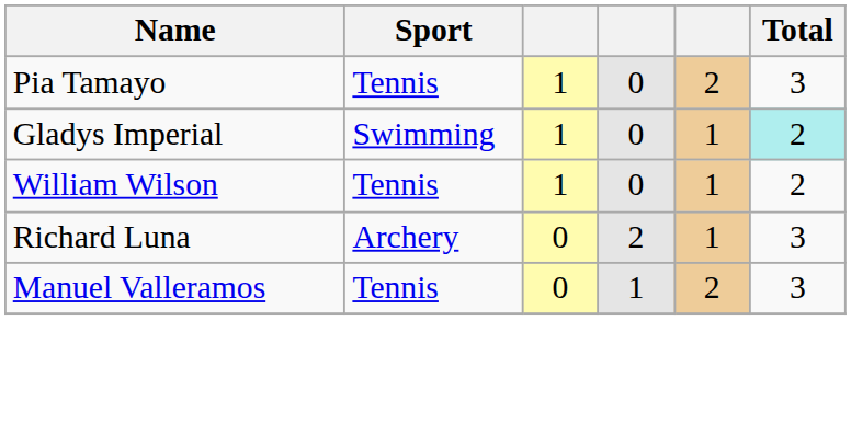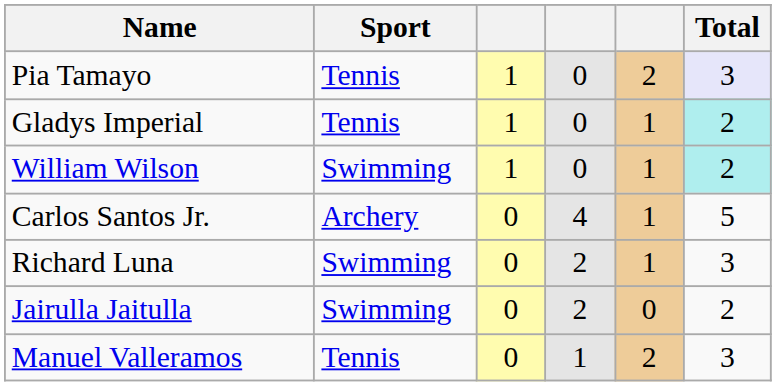 <table class="wikitable" style="font-size:100%; text-align:center;">
 <tr>
 <th width="160">Name</th>
 <th width="80">Sport</th>
 <th width="30"></th>
 <th width="30"></th>
 <th width="30"></th>
 <th width="40">Total</th>
 </tr>
 <tr>
 <td align=left>Pia Tamayo</td>
 <td align=left><a href='#'>Tennis</a></td>
 <td bgcolor=#fffcaf>1</td>
 <td bgcolor=#e5e5e5>0</td>
 <td bgcolor=#eecc99>2</td>
-<td>3</td>
+<td style="background: lavender;">3</td>
 </tr>
 <tr>
 <td align=left>Gladys Imperial</td>
+<td align=left><a href='#'>Tennis</a></td>
+<td bgcolor=#fffcaf>1</td>
+<td bgcolor=#e5e5e5>0</td>
+<td bgcolor=#eecc99>1</td>
+<td style="background: paleturquoise;">2</td>
+</tr>
+<tr>
+<td align=left><a href='#'>William Wilson</a></td>
 <td align=left><a href='#'>Swimming</a></td>
 <td bgcolor=#fffcaf>1</td>
 <td bgcolor=#e5e5e5>0</td>
 <td bgcolor=#eecc99>1</td>
 <td style="background: paleturquoise;">2</td>
 </tr>
 <tr>
-<td align=left><a href='#'>William Wilson</a></td>
-<td align=left><a href='#'>Tennis</a></td>
-<td bgcolor=#fffcaf>1</td>
-<td bgcolor=#e5e5e5>0</td>
+<td align=left>Carlos Santos Jr.</td>
+<td align=left><a href='#'>Archery</a></td>
+<td bgcolor=#fffcaf>0</td>
+<td bgcolor=#e5e5e5>4</td>
 <td bgcolor=#eecc99>1</td>
-<td>2</td>
+<td>5</td>
 </tr>
 <tr>
 <td align=left>Richard Luna</td>
-<td align=left><a href='#'>Archery</a></td>
+<td align=left><a href='#'>Swimming</a></td>
 <td bgcolor=#fffcaf>0</td>
 <td bgcolor=#e5e5e5>2</td>
 <td bgcolor=#eecc99>1</td>
 <td>3</td>
+</tr>
+<tr>
+<td align=left><a href='#'>Jairulla Jaitulla</a></td>
+<td align=left><a href='#'>Swimming</a></td>
+<td bgcolor=#fffcaf>0</td>
+<td bgcolor=#e5e5e5>2</td>
+<td bgcolor=#eecc99>0</td>
+<td>2</td>
 </tr>
 <tr>
 <td align=left><a href='#'>Manuel Valleramos</a></td>
 <td align=left><a href='#'>Tennis</a></td>
 <td bgcolor=#fffcaf>0</td>
 <td bgcolor=#e5e5e5>1</td>
 <td bgcolor=#eecc99>2</td>
 <td>3</td>
 </tr>
 </table>
